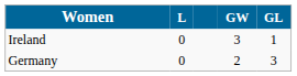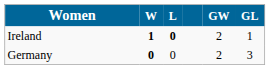 <table align=center cellpadding="3" cellspacing="0" style="background: #f9f9f9; border: 1px #aaa solid; border-collapse: collapse; font-size: 95%;" width=330>
 <tr bgcolor=#006699 style="color:white;">
 <th width=34% style=font-size:120%><strong>Women</strong></th>
+<th width=5%>W</th>
 <th width=5%>L</th>
 <th width=5%></th>
 <th width=5%>GW</th>
 <th width=5%>GL</th>
 </tr>
 <tr align=center>
 <td align=left> Ireland</td>
-<td>0</td>
+<td><strong>1</strong></td>
+<td><strong>0</strong></td>
 <td></td>
-<td>3</td>
+<td>2</td>
 <td>1</td>
 </tr>
 <tr align=center>
 <td align=left> Germany</td>
+<td><strong>0</strong></td>
 <td>0</td>
 <td></td>
 <td>2</td>
 <td>3</td>
 </tr>
 </table>
